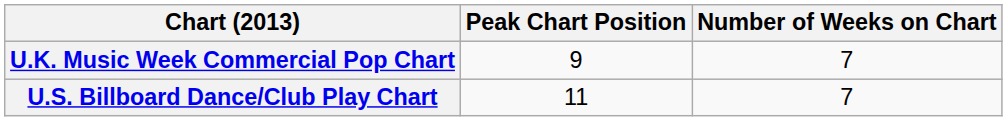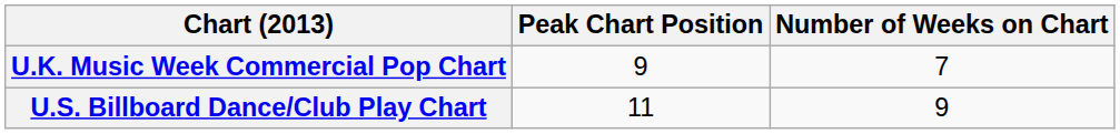 <table class="wikitable plainrowheaders sortable" style="text-align:center;">
 <tr>
 <th scope="col">Chart (2013)</th>
 <th scope="col">Peak Chart Position</th>
 <th scope="col">Number of Weeks on Chart</th>
 </tr>
 <tr>
 <th scope="row"><a href='#'>U.K. Music Week Commercial Pop Chart</a></th>
 <td style="text-align:center;">9</td>
 <td>7</td>
 </tr>
 <tr>
 <th scope="row"><a href='#'>U.S. Billboard Dance/Club Play Chart</a></th>
 <td style="text-align:center;">11</td>
-<td>7</td>
+<td>9</td>
 </tr>
 </table>
